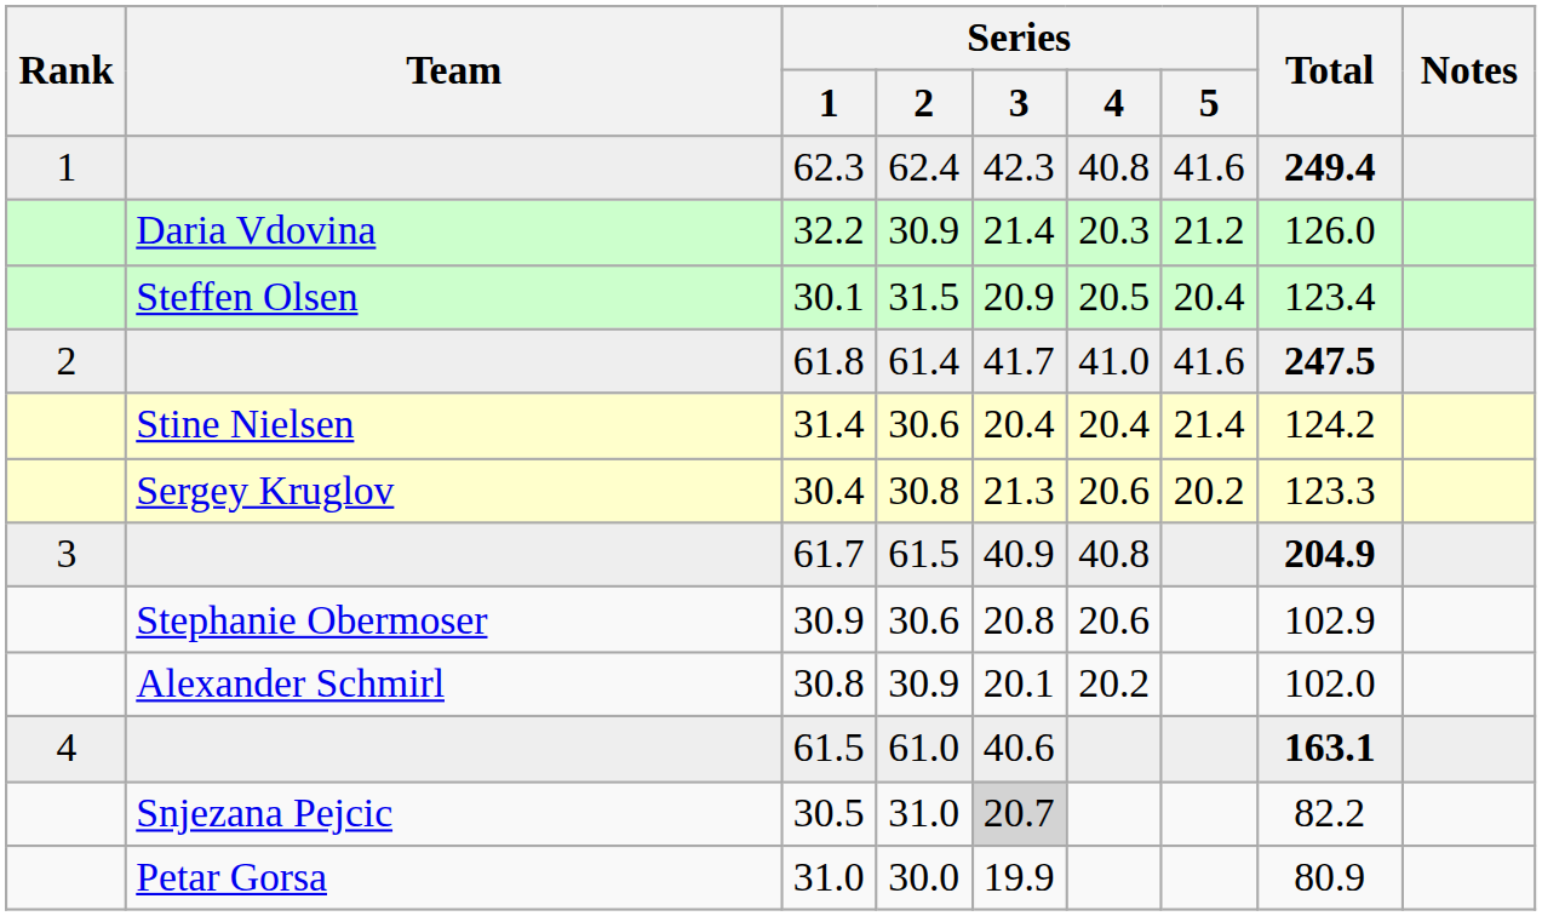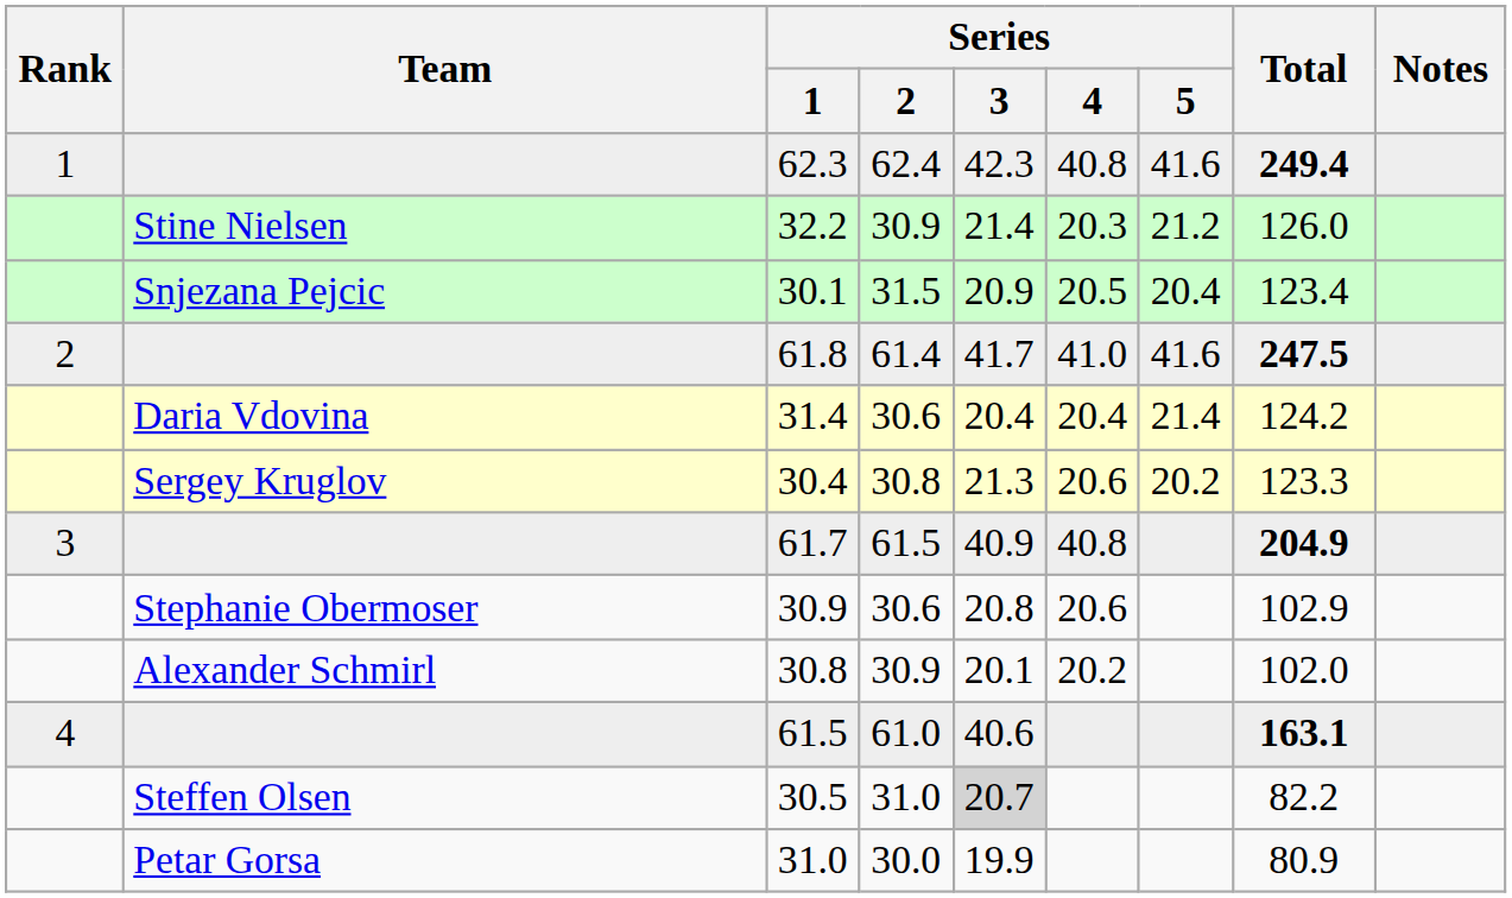 <table class="wikitable" style="text-align:center">
 <tr>
 <th rowspan=2 width=40>Rank</th>
 <th rowspan=2 width=250>Team</th>
 <th colspan=5>Series</th>
 <th rowspan=2 width=50>Total</th>
 <th rowspan=2 width=45>Notes</th>
 </tr>
 <tr>
 <th width=30>1</th>
 <th width=30>2</th>
 <th width=30>3</th>
 <th width=30>4</th>
 <th width=30>5</th>
 </tr>
 <tr bgcolor=eeeeee>
 <td>1</td>
 <td align=left></td>
 <td>62.3</td>
 <td>62.4</td>
 <td>42.3</td>
 <td>40.8</td>
 <td>41.6</td>
 <td><strong>249.4</strong></td>
 <td></td>
 </tr>
 <tr bgcolor=ccffcc>
 <td></td>
-<td align=left><a href='#'>Daria Vdovina</a></td>
+<td align=left><a href='#'>Stine Nielsen</a></td>
 <td>32.2</td>
 <td>30.9</td>
 <td>21.4</td>
 <td>20.3</td>
 <td>21.2</td>
 <td>126.0</td>
 <td></td>
 </tr>
 <tr bgcolor=ccffcc>
 <td></td>
-<td align=left><a href='#'>Steffen Olsen</a></td>
+<td align=left><a href='#'>Snjezana Pejcic</a></td>
 <td>30.1</td>
 <td>31.5</td>
 <td>20.9</td>
 <td>20.5</td>
 <td>20.4</td>
 <td>123.4</td>
 <td></td>
 </tr>
 <tr bgcolor=eeeeee>
 <td>2</td>
 <td align=left></td>
 <td>61.8</td>
 <td>61.4</td>
 <td>41.7</td>
 <td>41.0</td>
 <td>41.6</td>
 <td><strong>247.5</strong></td>
 <td></td>
 </tr>
 <tr bgcolor=ffffcc>
 <td></td>
-<td align=left><a href='#'>Stine Nielsen</a></td>
+<td align=left><a href='#'>Daria Vdovina</a></td>
 <td>31.4</td>
 <td>30.6</td>
 <td>20.4</td>
 <td>20.4</td>
 <td>21.4</td>
 <td>124.2</td>
 <td></td>
 </tr>
 <tr bgcolor=ffffcc>
 <td></td>
 <td align=left><a href='#'>Sergey Kruglov</a></td>
 <td>30.4</td>
 <td>30.8</td>
 <td>21.3</td>
 <td>20.6</td>
 <td>20.2</td>
 <td>123.3</td>
 <td></td>
 </tr>
 <tr bgcolor=eeeeee>
 <td>3</td>
 <td align=left></td>
 <td>61.7</td>
 <td>61.5</td>
 <td>40.9</td>
 <td>40.8</td>
 <td></td>
 <td><strong>204.9</strong></td>
 <td></td>
 </tr>
 <tr>
 <td></td>
 <td align=left><a href='#'>Stephanie Obermoser</a></td>
 <td>30.9</td>
 <td>30.6</td>
 <td>20.8</td>
 <td>20.6</td>
 <td></td>
 <td>102.9</td>
 <td></td>
 </tr>
 <tr>
 <td></td>
 <td align=left><a href='#'>Alexander Schmirl</a></td>
 <td>30.8</td>
 <td>30.9</td>
 <td>20.1</td>
 <td>20.2</td>
 <td></td>
 <td>102.0</td>
 <td></td>
 </tr>
 <tr bgcolor=eeeeee>
 <td>4</td>
 <td align=left></td>
 <td>61.5</td>
 <td>61.0</td>
 <td>40.6</td>
 <td></td>
 <td></td>
 <td><strong>163.1</strong></td>
 <td></td>
 </tr>
 <tr>
 <td></td>
-<td align=left><a href='#'>Snjezana Pejcic</a></td>
+<td align=left><a href='#'>Steffen Olsen</a></td>
 <td>30.5</td>
 <td>31.0</td>
 <td style="background: lightgrey;">20.7</td>
 <td></td>
 <td></td>
 <td>82.2</td>
 <td></td>
 </tr>
 <tr>
 <td></td>
 <td align=left><a href='#'>Petar Gorsa</a></td>
 <td>31.0</td>
 <td>30.0</td>
 <td>19.9</td>
 <td></td>
 <td></td>
 <td>80.9</td>
 <td></td>
 </tr>
 </table>
